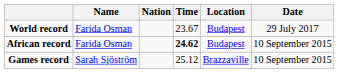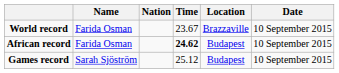 <table class=wikitable style=text-align:center>
 <tr>
 <th></th>
 <th>Name</th>
 <th>Nation</th>
 <th>Time</th>
 <th>Location</th>
 <th>Date</th>
 </tr>
 <tr>
 <td><strong>World record</strong></td>
 <td align=left><a href='#'>Farida Osman</a></td>
 <td align=left></td>
 <td align=left>23.67</td>
-<td><a href='#'>Budapest</a></td>
-<td>29 July 2017</td>
+<td><a href='#'>Brazzaville</a></td>
+<td>10 September 2015</td>
 </tr>
 <tr>
 <td><strong>African record</strong></td>
 <td align=left><a href='#'>Farida Osman</a></td>
 <td align=left></td>
 <td align=left><strong>24.62</strong></td>
 <td><a href='#'>Budapest</a></td>
 <td>10 September 2015</td>
 </tr>
 <tr>
 <td><strong>Games record</strong></td>
 <td align=left><a href='#'>Sarah Sjöström</a></td>
 <td align=left></td>
 <td align=left>25.12</td>
-<td><a href='#'>Brazzaville</a></td>
+<td><a href='#'>Budapest</a></td>
 <td>10 September 2015</td>
 </tr>
 </table>
